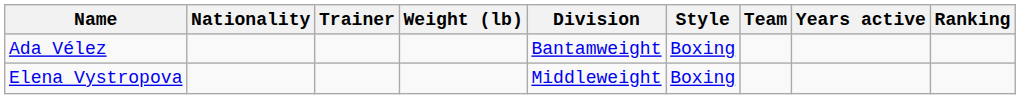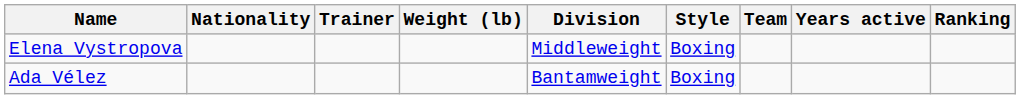 <table class="wikitable sortable">
 <tr>
 <th><strong>Name</strong></th>
 <th><strong>Nationality</strong></th>
 <th><strong>Trainer</strong></th>
 <th><strong>Weight (lb)</strong></th>
 <th><strong>Division</strong></th>
 <th><strong>Style</strong></th>
 <th><strong>Team</strong></th>
 <th><strong>Years active</strong></th>
 <th><strong>Ranking</strong></th>
 </tr>
 <tr>
+<td><a href='#'>Elena Vystropova</a></td>
+<td></td>
+<td></td>
+<td></td>
+<td><a href='#'>Middleweight</a></td>
+<td><a href='#'>Boxing</a></td>
+<td></td>
+<td></td>
+<td></td>
+</tr>
+<tr>
 <td><a href='#'>Ada Vélez</a></td>
 <td></td>
 <td></td>
 <td></td>
 <td><a href='#'>Bantamweight</a></td>
 <td><a href='#'>Boxing</a></td>
 <td></td>
 <td></td>
 <td></td>
 </tr>
-<tr>
-<td><a href='#'>Elena Vystropova</a></td>
-<td></td>
-<td></td>
-<td></td>
-<td><a href='#'>Middleweight</a></td>
-<td><a href='#'>Boxing</a></td>
-<td></td>
-<td></td>
-<td></td>
-</tr>
 </table>
